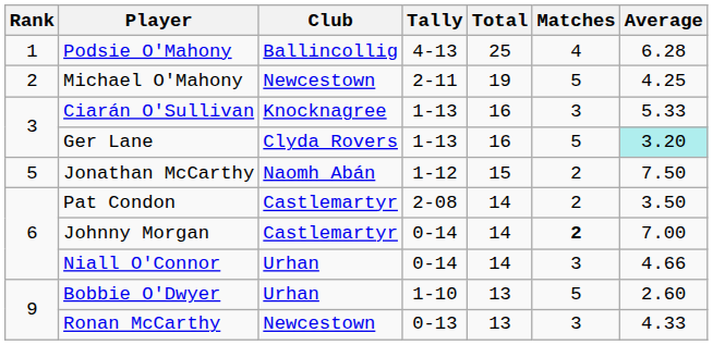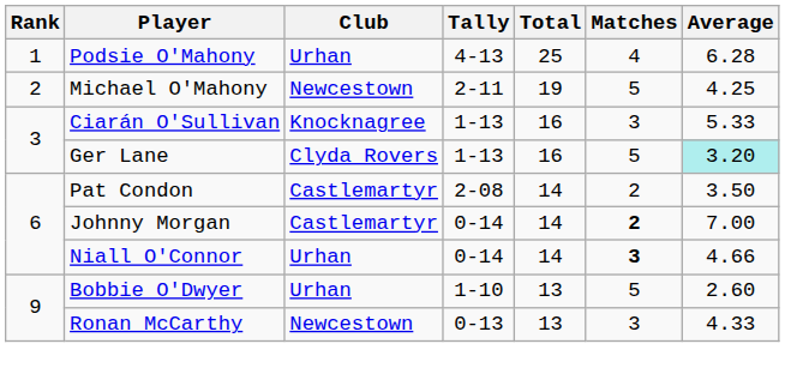 <table class="wikitable">
 <tr>
 <th>Rank</th>
 <th>Player</th>
 <th>Club</th>
 <th>Tally</th>
 <th>Total</th>
 <th>Matches</th>
 <th>Average</th>
 </tr>
 <tr>
 <td rowspan="1" style="text-align:center;">1</td>
 <td><a href='#'>Podsie O'Mahony</a></td>
-<td><a href='#'>Ballincollig</a></td>
+<td><a href='#'>Urhan</a></td>
 <td align=center>4-13</td>
 <td align=center>25</td>
 <td align=center>4</td>
 <td align=center>6.28</td>
 </tr>
 <tr>
 <td rowspan="1" style="text-align:center;">2</td>
 <td>Michael O'Mahony</td>
 <td><a href='#'>Newcestown</a></td>
 <td align=center>2-11</td>
 <td align=center>19</td>
 <td align=center>5</td>
 <td align=center>4.25</td>
 </tr>
 <tr>
 <td rowspan="2" style="text-align:center;">3</td>
 <td><a href='#'>Ciarán O'Sullivan</a></td>
 <td><a href='#'>Knocknagree</a></td>
 <td align=center>1-13</td>
 <td align=center>16</td>
 <td align=center>3</td>
 <td align=center>5.33</td>
 </tr>
 <tr>
 <td>Ger Lane</td>
 <td><a href='#'>Clyda Rovers</a></td>
 <td align=center>1-13</td>
 <td align=center>16</td>
 <td align=center>5</td>
 <td align=center style="background: paleturquoise;">3.20</td>
 </tr>
 <tr>
-<td rowspan="1" style="text-align:center;">5</td>
-<td>Jonathan McCarthy</td>
-<td><a href='#'>Naomh Abán</a></td>
-<td align=center>1-12</td>
-<td align=center>15</td>
-<td align=center>2</td>
-<td align=center>7.50</td>
-</tr>
-<tr>
 <td rowspan="3" style="text-align:center;">6</td>
 <td>Pat Condon</td>
 <td><a href='#'>Castlemartyr</a></td>
 <td align=center>2-08</td>
 <td align=center>14</td>
 <td align=center>2</td>
 <td align=center>3.50</td>
 </tr>
 <tr>
 <td>Johnny Morgan</td>
 <td><a href='#'>Castlemartyr</a></td>
 <td align=center>0-14</td>
 <td align=center>14</td>
 <td align=center><strong>2</strong></td>
 <td align=center>7.00</td>
 </tr>
 <tr>
 <td><a href='#'>Niall O'Connor</a></td>
 <td><a href='#'>Urhan</a></td>
 <td align=center>0-14</td>
 <td align=center>14</td>
-<td align=center>3</td>
+<td align=center><strong>3</strong></td>
 <td align=center>4.66</td>
 </tr>
 <tr>
 <td rowspan="2" style="text-align:center;">9</td>
 <td><a href='#'>Bobbie O'Dwyer</a></td>
 <td><a href='#'>Urhan</a></td>
 <td align=center>1-10</td>
 <td align=center>13</td>
 <td align=center>5</td>
 <td align=center>2.60</td>
 </tr>
 <tr>
 <td><a href='#'>Ronan McCarthy</a></td>
 <td><a href='#'>Newcestown</a></td>
 <td align=center>0-13</td>
 <td align=center>13</td>
 <td align=center>3</td>
 <td align=center>4.33</td>
 </tr>
 </table>
